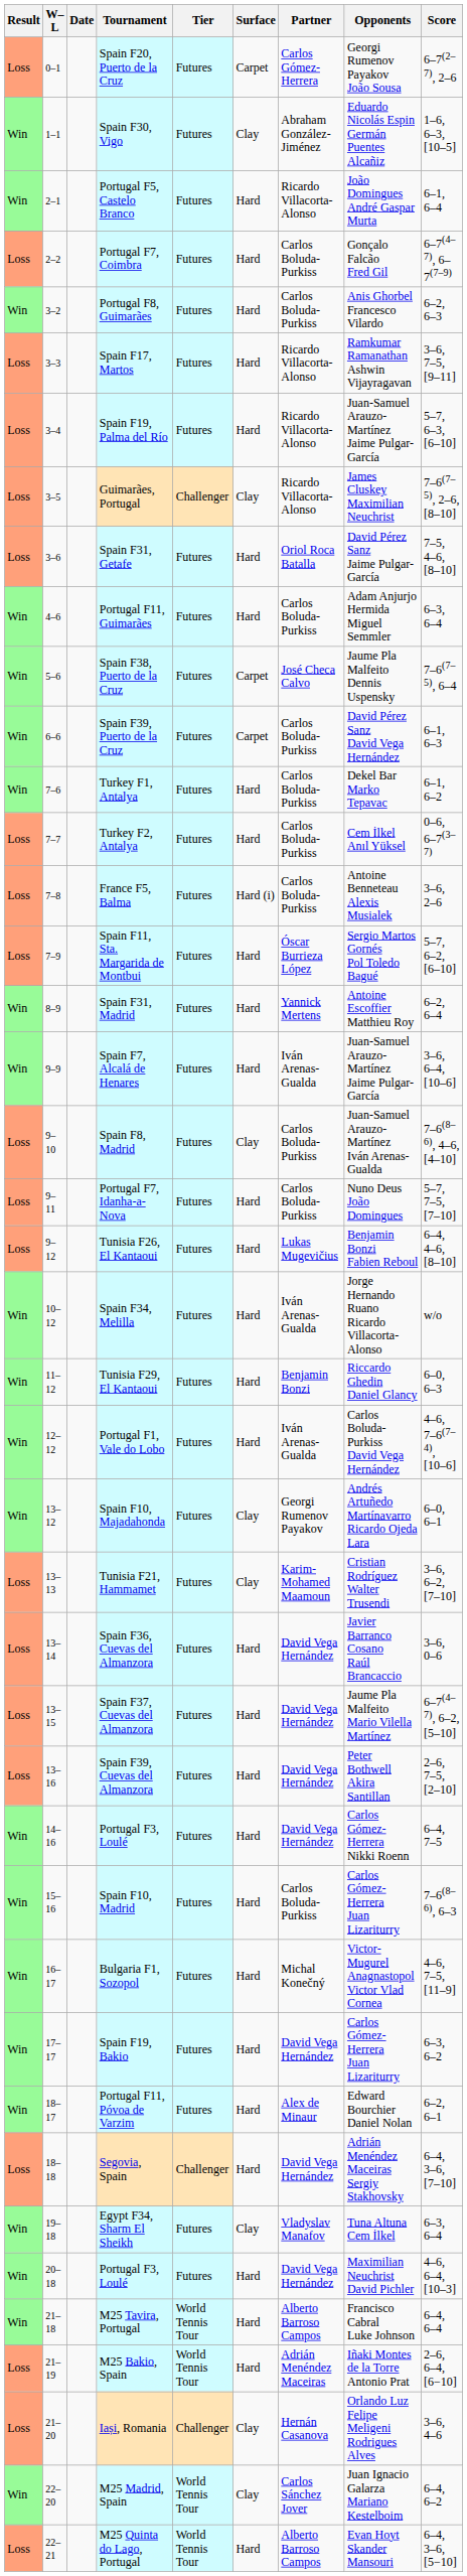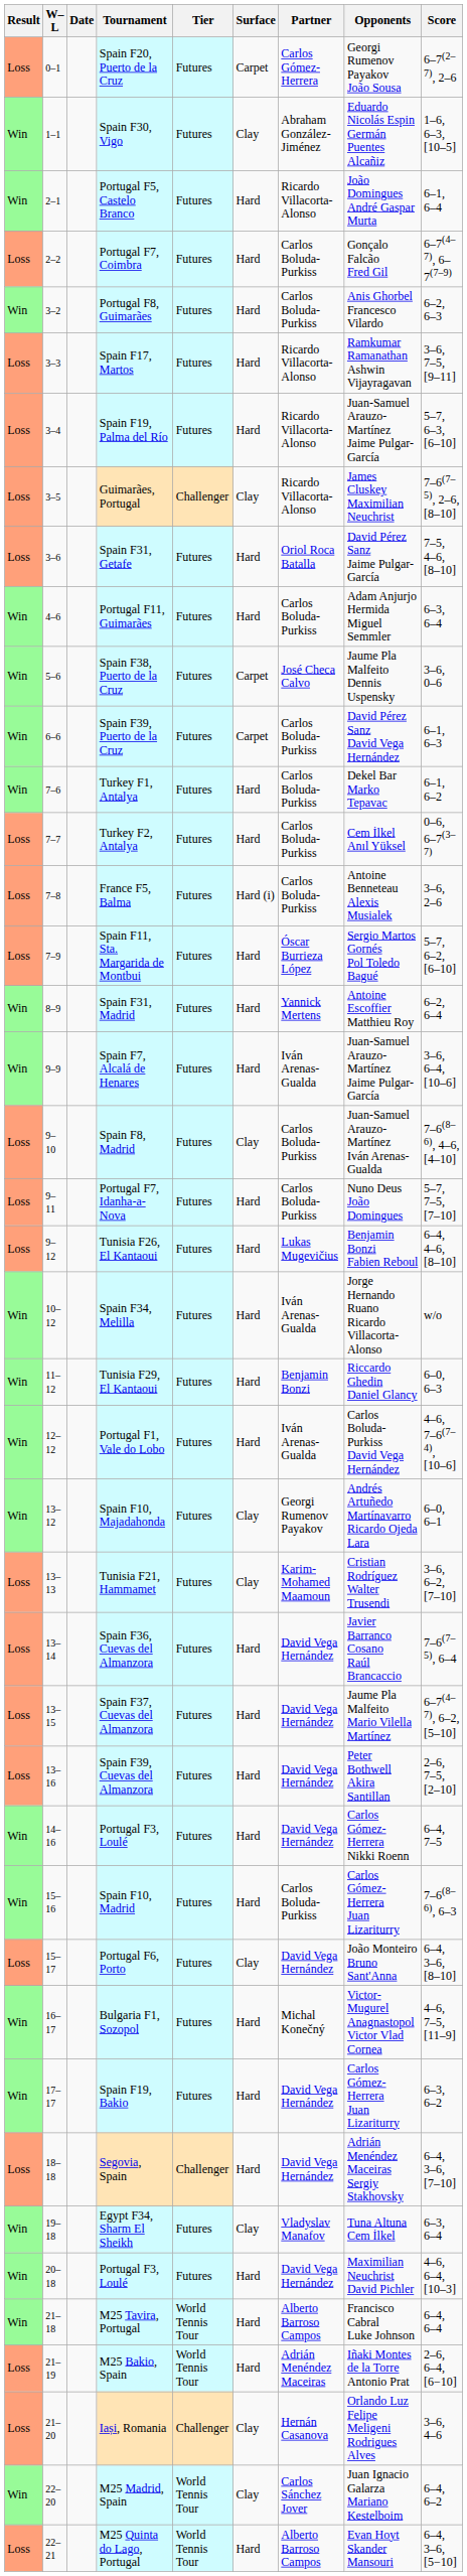 <table class="sortable wikitable">
 <tr>
 <th>Result</th>
 <th class="unsortable">W–L</th>
 <th>Date</th>
 <th>Tournament</th>
 <th>Tier</th>
 <th>Surface</th>
 <th>Partner</th>
 <th>Opponents</th>
 <th class="unsortable">Score</th>
 </tr>
 <tr>
 <td style="background:#ffa07a;">Loss</td>
 <td><small>0–1</small></td>
 <td></td>
 <td style="background:#cffcff;">Spain F20, <a href='#'>Puerto de la Cruz</a></td>
 <td style="background:#cffcff;">Futures</td>
 <td>Carpet</td>
 <td> <a href='#'>Carlos Gómez-Herrera</a></td>
 <td> Georgi Rumenov Payakov<br> <a href='#'>João Sousa</a></td>
 <td>6–7<sup>(2–7)</sup>, 2–6</td>
 </tr>
 <tr>
 <td style="background:#98fb98;">Win</td>
 <td><small>1–1</small></td>
 <td></td>
 <td style="background:#cffcff;">Spain F30, <a href='#'>Vigo</a></td>
 <td style="background:#cffcff;">Futures</td>
 <td>Clay</td>
 <td> Abraham González-Jiménez</td>
 <td> <a href='#'>Eduardo Nicolás Espin</a><br> <a href='#'>Germán Puentes Alcañiz</a></td>
 <td>1–6, 6–3, [10–5]</td>
 </tr>
 <tr>
 <td style="background:#98fb98;">Win</td>
 <td><small>2–1</small></td>
 <td></td>
 <td style="background:#cffcff;">Portugal F5, <a href='#'>Castelo Branco</a></td>
 <td style="background:#cffcff;">Futures</td>
 <td>Hard</td>
 <td> Ricardo Villacorta-Alonso</td>
 <td> <a href='#'>João Domingues</a><br> <a href='#'>André Gaspar Murta</a></td>
 <td>6–1, 6–4</td>
 </tr>
 <tr>
 <td style="background:#ffa07a;">Loss</td>
 <td><small>2–2</small></td>
 <td></td>
 <td style="background:#cffcff;">Portugal F7, <a href='#'>Coimbra</a></td>
 <td style="background:#cffcff;">Futures</td>
 <td>Hard</td>
 <td> Carlos Boluda-Purkiss</td>
 <td> Gonçalo Falcão<br> <a href='#'>Fred Gil</a></td>
 <td>6–7<sup>(4–7)</sup>, 6–7<sup>(7–9)</sup></td>
 </tr>
 <tr>
 <td style="background:#98fb98;">Win</td>
 <td><small>3–2</small></td>
 <td></td>
 <td style="background:#cffcff;">Portugal F8, <a href='#'>Guimarães</a></td>
 <td style="background:#cffcff;">Futures</td>
 <td>Hard</td>
 <td> Carlos Boluda-Purkiss</td>
 <td> <a href='#'>Anis Ghorbel</a><br> Francesco Vilardo</td>
 <td>6–2, 6–3</td>
 </tr>
 <tr>
 <td style="background:#ffa07a;">Loss</td>
 <td><small>3–3</small></td>
 <td></td>
 <td style="background:#cffcff;">Spain F17, <a href='#'>Martos</a></td>
 <td style="background:#cffcff;">Futures</td>
 <td>Hard</td>
 <td> Ricardo Villacorta-Alonso</td>
 <td> <a href='#'>Ramkumar Ramanathan</a><br> Ashwin Vijayragavan</td>
 <td>3–6, 7–5, [9–11]</td>
 </tr>
 <tr>
 <td style="background:#ffa07a;">Loss</td>
 <td><small>3–4</small></td>
 <td></td>
 <td style="background:#cffcff;">Spain F19, <a href='#'>Palma del Río</a></td>
 <td style="background:#cffcff;">Futures</td>
 <td>Hard</td>
 <td> Ricardo Villacorta-Alonso</td>
 <td> Juan-Samuel Arauzo-Martínez<br> Jaime Pulgar-García</td>
 <td>5–7, 6–3, [6–10]</td>
 </tr>
 <tr>
 <td style="background:#ffa07a;">Loss</td>
 <td><small>3–5</small></td>
 <td><a href='#'></a></td>
 <td style="background:moccasin;">Guimarães, Portugal</td>
 <td style="background:moccasin;">Challenger</td>
 <td>Clay</td>
 <td> Ricardo Villacorta-Alonso</td>
 <td> <a href='#'>James Cluskey</a><br> <a href='#'>Maximilian Neuchrist</a></td>
 <td>7–6<sup>(7–5)</sup>, 2–6, [8–10]</td>
 </tr>
 <tr>
 <td style="background:#ffa07a;">Loss</td>
 <td><small>3–6</small></td>
 <td></td>
 <td style="background:#cffcff;">Spain F31, <a href='#'>Getafe</a></td>
 <td style="background:#cffcff;">Futures</td>
 <td>Hard</td>
 <td> <a href='#'>Oriol Roca Batalla</a></td>
 <td> <a href='#'>David Pérez Sanz</a><br> Jaime Pulgar-García</td>
 <td>7–5, 4–6, [8–10]</td>
 </tr>
 <tr>
 <td style="background:#98fb98;">Win</td>
 <td><small>4–6</small></td>
 <td></td>
 <td style="background:#cffcff;">Portugal F11, <a href='#'>Guimarães</a></td>
 <td style="background:#cffcff;">Futures</td>
 <td>Hard</td>
 <td> Carlos Boluda-Purkiss</td>
 <td> Adam Anjurjo Hermida<br> Miguel Semmler</td>
 <td>6–3, 6–4</td>
 </tr>
 <tr>
 <td style="background:#98fb98;">Win</td>
 <td><small>5–6</small></td>
 <td></td>
 <td style="background:#cffcff;">Spain F38, <a href='#'>Puerto de la Cruz</a></td>
 <td style="background:#cffcff;">Futures</td>
 <td>Carpet</td>
 <td> <a href='#'>José Checa Calvo</a></td>
 <td> Jaume Pla Malfeito<br> Dennis Uspensky</td>
-<td>7–6<sup>(7–5)</sup>, 6–4</td>
+<td>3–6, 0–6</td>
 </tr>
 <tr>
 <td style="background:#98fb98;">Win</td>
 <td><small>6–6</small></td>
 <td></td>
 <td style="background:#cffcff;">Spain F39, <a href='#'>Puerto de la Cruz</a></td>
 <td style="background:#cffcff;">Futures</td>
 <td>Carpet</td>
 <td> Carlos Boluda-Purkiss</td>
 <td> <a href='#'>David Pérez Sanz</a><br> <a href='#'>David Vega Hernández</a></td>
 <td>6–1, 6–3</td>
 </tr>
 <tr>
 <td style="background:#98fb98;">Win</td>
 <td><small>7–6</small></td>
 <td></td>
 <td style="background:#cffcff;">Turkey F1, <a href='#'>Antalya</a></td>
 <td style="background:#cffcff;">Futures</td>
 <td>Hard</td>
 <td> Carlos Boluda-Purkiss</td>
 <td> Dekel Bar<br> <a href='#'>Marko Tepavac</a></td>
 <td>6–1, 6–2</td>
 </tr>
 <tr>
 <td style="background:#ffa07a;">Loss</td>
 <td><small>7–7</small></td>
 <td></td>
 <td style="background:#cffcff;">Turkey F2, <a href='#'>Antalya</a></td>
 <td style="background:#cffcff;">Futures</td>
 <td>Hard</td>
 <td> Carlos Boluda-Purkiss</td>
 <td> <a href='#'>Cem İlkel</a><br> <a href='#'>Anıl Yüksel</a></td>
 <td>0–6, 6–7<sup>(3–7)</sup></td>
 </tr>
 <tr>
 <td style="background:#ffa07a;">Loss</td>
 <td><small>7–8</small></td>
 <td></td>
 <td style="background:#cffcff;">France F5, <a href='#'>Balma</a></td>
 <td style="background:#cffcff;">Futures</td>
 <td>Hard (i)</td>
 <td> Carlos Boluda-Purkiss</td>
 <td> Antoine Benneteau<br> <a href='#'>Alexis Musialek</a></td>
 <td>3–6, 2–6</td>
 </tr>
 <tr>
 <td style="background:#ffa07a;">Loss</td>
 <td><small>7–9</small></td>
 <td></td>
 <td style="background:#cffcff;">Spain F11, <a href='#'>Sta. Margarida de Montbui</a></td>
 <td style="background:#cffcff;">Futures</td>
 <td>Hard</td>
 <td> <a href='#'>Óscar Burrieza López</a></td>
 <td> <a href='#'>Sergio Martos Gornés</a><br> <a href='#'>Pol Toledo Bagué</a></td>
 <td>5–7, 6–2, [6–10]</td>
 </tr>
 <tr>
 <td style="background:#98fb98;">Win</td>
 <td><small>8–9</small></td>
 <td></td>
 <td style="background:#cffcff;">Spain F31, <a href='#'>Madrid</a></td>
 <td style="background:#cffcff;">Futures</td>
 <td>Hard</td>
 <td> <a href='#'>Yannick Mertens</a></td>
 <td> <a href='#'>Antoine Escoffier</a><br> Matthieu Roy</td>
 <td>6–2, 6–4</td>
 </tr>
 <tr>
 <td style="background:#98fb98;">Win</td>
 <td><small>9–9</small></td>
 <td></td>
 <td style="background:#cffcff;">Spain F7, <a href='#'>Alcalá de Henares</a></td>
 <td style="background:#cffcff;">Futures</td>
 <td>Hard</td>
 <td> Iván Arenas-Gualda</td>
 <td> Juan-Samuel Arauzo-Martínez<br> Jaime Pulgar-García</td>
 <td>3–6, 6–4, [10–6]</td>
 </tr>
 <tr>
 <td style="background:#ffa07a;">Loss</td>
 <td><small>9–10</small></td>
 <td></td>
 <td style="background:#cffcff;">Spain F8, <a href='#'>Madrid</a></td>
 <td style="background:#cffcff;">Futures</td>
 <td>Clay</td>
 <td> Carlos Boluda-Purkiss</td>
 <td> Juan-Samuel Arauzo-Martínez<br> Iván Arenas-Gualda</td>
 <td>7–6<sup>(8–6)</sup>, 4–6, [4–10]</td>
 </tr>
 <tr>
 <td style="background:#ffa07a;">Loss</td>
 <td><small>9–11</small></td>
 <td></td>
 <td style="background:#cffcff;">Portugal F7, <a href='#'>Idanha-a-Nova</a></td>
 <td style="background:#cffcff;">Futures</td>
 <td>Hard</td>
 <td> Carlos Boluda-Purkiss</td>
 <td> Nuno Deus<br> <a href='#'>João Domingues</a></td>
 <td>5–7, 7–5, [7–10]</td>
 </tr>
 <tr>
 <td style="background:#ffa07a;">Loss</td>
 <td><small>9–12</small></td>
 <td></td>
 <td style="background:#cffcff;">Tunisia F26, <a href='#'>El Kantaoui</a></td>
 <td style="background:#cffcff;">Futures</td>
 <td>Hard</td>
 <td> <a href='#'>Lukas Mugevičius</a></td>
 <td> <a href='#'>Benjamin Bonzi</a><br> <a href='#'>Fabien Reboul</a></td>
 <td>6–4, 4–6, [8–10]</td>
 </tr>
 <tr>
 <td style="background:#98fb98;">Win</td>
 <td><small>10–12</small></td>
 <td></td>
 <td style="background:#cffcff;">Spain F34, <a href='#'>Melilla</a></td>
 <td style="background:#cffcff;">Futures</td>
 <td>Hard</td>
 <td> Iván Arenas-Gualda</td>
 <td> Jorge Hernando Ruano<br> Ricardo Villacorta-Alonso</td>
 <td>w/o</td>
 </tr>
 <tr>
 <td style="background:#98fb98;">Win</td>
 <td><small>11–12</small></td>
 <td></td>
 <td style="background:#cffcff;">Tunisia F29, <a href='#'>El Kantaoui</a></td>
 <td style="background:#cffcff;">Futures</td>
 <td>Hard</td>
 <td> <a href='#'>Benjamin Bonzi</a></td>
 <td> <a href='#'>Riccardo Ghedin</a><br> <a href='#'>Daniel Glancy</a></td>
 <td>6–0, 6–3</td>
 </tr>
 <tr>
 <td style="background:#98fb98;">Win</td>
 <td><small>12–12</small></td>
 <td></td>
 <td style="background:#cffcff;">Portugal F1, <a href='#'>Vale do Lobo</a></td>
 <td style="background:#cffcff;">Futures</td>
 <td>Hard</td>
 <td> Iván Arenas-Gualda</td>
 <td> Carlos Boluda-Purkiss<br> <a href='#'>David Vega Hernández</a></td>
 <td>4–6, 7–6<sup>(7–4)</sup>, [10–6]</td>
 </tr>
 <tr>
 <td style="background:#98fb98;">Win</td>
 <td><small>13–12</small></td>
 <td></td>
 <td style="background:#cffcff;">Spain F10, <a href='#'>Majadahonda</a></td>
 <td style="background:#cffcff;">Futures</td>
 <td>Clay</td>
 <td> Georgi Rumenov Payakov</td>
 <td> <a href='#'>Andrés Artuñedo Martínavarro</a><br> <a href='#'>Ricardo Ojeda Lara</a></td>
 <td>6–0, 6–1</td>
 </tr>
 <tr>
 <td style="background:#ffa07a;">Loss</td>
 <td><small>13–13</small></td>
 <td></td>
 <td style="background:#cffcff;">Tunisia F21, <a href='#'>Hammamet</a></td>
 <td style="background:#cffcff;">Futures</td>
 <td>Clay</td>
 <td> <a href='#'>Karim-Mohamed Maamoun</a></td>
 <td> <a href='#'>Cristian Rodríguez</a><br> <a href='#'>Walter Trusendi</a></td>
 <td>3–6, 6–2, [7–10]</td>
 </tr>
 <tr>
 <td style="background:#ffa07a;">Loss</td>
 <td><small>13–14</small></td>
 <td></td>
 <td style="background:#cffcff;">Spain F36, <a href='#'>Cuevas del Almanzora</a></td>
 <td style="background:#cffcff;">Futures</td>
 <td>Hard</td>
 <td> <a href='#'>David Vega Hernández</a></td>
 <td> <a href='#'>Javier Barranco Cosano</a><br> <a href='#'>Raúl Brancaccio</a></td>
-<td>3–6, 0–6</td>
+<td>7–6<sup>(7–5)</sup>, 6–4</td>
 </tr>
 <tr>
 <td style="background:#ffa07a;">Loss</td>
 <td><small>13–15</small></td>
 <td></td>
 <td style="background:#cffcff;">Spain F37, <a href='#'>Cuevas del Almanzora</a></td>
 <td style="background:#cffcff;">Futures</td>
 <td>Hard</td>
 <td> <a href='#'>David Vega Hernández</a></td>
 <td> Jaume Pla Malfeito<br> <a href='#'>Mario Vilella Martínez</a></td>
 <td>6–7<sup>(4–7)</sup>, 6–2, [5–10]</td>
 </tr>
 <tr>
 <td style="background:#ffa07a;">Loss</td>
 <td><small>13–16</small></td>
 <td></td>
 <td style="background:#cffcff;">Spain F39, <a href='#'>Cuevas del Almanzora</a></td>
 <td style="background:#cffcff;">Futures</td>
 <td>Hard</td>
 <td> <a href='#'>David Vega Hernández</a></td>
 <td> <a href='#'>Peter Bothwell</a><br> <a href='#'>Akira Santillan</a></td>
 <td>2–6, 7–5, [2–10]</td>
 </tr>
 <tr>
 <td style="background:#98fb98;">Win</td>
 <td><small>14–16</small></td>
 <td></td>
 <td style="background:#cffcff;">Portugal F3, <a href='#'>Loulé</a></td>
 <td style="background:#cffcff;">Futures</td>
 <td>Hard</td>
 <td> <a href='#'>David Vega Hernández</a></td>
 <td> <a href='#'>Carlos Gómez-Herrera</a><br> Nikki Roenn</td>
 <td>6–4, 7–5</td>
 </tr>
 <tr>
 <td style="background:#98fb98;">Win</td>
 <td><small>15–16</small></td>
 <td></td>
 <td style="background:#cffcff;">Spain F10, <a href='#'>Madrid</a></td>
 <td style="background:#cffcff;">Futures</td>
 <td>Hard</td>
 <td> Carlos Boluda-Purkiss</td>
 <td> <a href='#'>Carlos Gómez-Herrera</a><br> <a href='#'>Juan Lizariturry</a></td>
 <td>7–6<sup>(8–6)</sup>, 6–3</td>
 </tr>
 <tr>
+<td style="background:#ffa07a;">Loss</td>
+<td><small>15–17</small></td>
+<td></td>
+<td style="background:#cffcff;">Portugal F6, <a href='#'>Porto</a></td>
+<td style="background:#cffcff;">Futures</td>
+<td>Clay</td>
+<td> <a href='#'>David Vega Hernández</a></td>
+<td> João Monteiro<br> <a href='#'>Bruno Sant'Anna</a></td>
+<td>6–4, 3–6, [8–10]</td>
+</tr>
+<tr>
 <td style="background:#98fb98;">Win</td>
 <td><small>16–17</small></td>
 <td></td>
 <td style="background:#cffcff;">Bulgaria F1, <a href='#'>Sozopol</a></td>
 <td style="background:#cffcff;">Futures</td>
 <td>Hard</td>
 <td> Michal Konečný</td>
 <td> <a href='#'>Victor-Mugurel Anagnastopol</a><br> <a href='#'>Victor Vlad Cornea</a></td>
 <td>4–6, 7–5, [11–9]</td>
 </tr>
 <tr>
 <td style="background:#98fb98;">Win</td>
 <td><small>17–17</small></td>
 <td></td>
 <td style="background:#cffcff;">Spain F19, <a href='#'>Bakio</a></td>
 <td style="background:#cffcff;">Futures</td>
 <td>Hard</td>
 <td> <a href='#'>David Vega Hernández</a></td>
 <td> <a href='#'>Carlos Gómez-Herrera</a><br> <a href='#'>Juan Lizariturry</a></td>
 <td>6–3, 6–2</td>
-</tr>
-<tr>
-<td style="background:#98fb98;">Win</td>
-<td><small>18–17</small></td>
-<td></td>
-<td style="background:#cffcff;">Portugal F11, <a href='#'>Póvoa de Varzim</a></td>
-<td style="background:#cffcff;">Futures</td>
-<td>Hard</td>
-<td> <a href='#'>Alex de Minaur</a></td>
-<td> Edward Bourchier<br> Daniel Nolan</td>
-<td>6–2, 6–1</td>
 </tr>
 <tr>
 <td style="background:#ffa07a;">Loss</td>
 <td><small>18–18</small></td>
 <td><a href='#'></a></td>
 <td style="background:moccasin;"><a href='#'>Segovia</a>, Spain</td>
 <td style="background:moccasin;">Challenger</td>
 <td>Hard</td>
 <td> <a href='#'>David Vega Hernández</a></td>
 <td> <a href='#'>Adrián Menéndez Maceiras</a><br> <a href='#'>Sergiy Stakhovsky</a></td>
 <td>6–4, 3–6, [7–10]</td>
 </tr>
 <tr>
 <td style="background:#98fb98;">Win</td>
 <td><small>19–18</small></td>
 <td></td>
 <td style="background:#cffcff;">Egypt F34, <a href='#'>Sharm El Sheikh</a></td>
 <td style="background:#cffcff;">Futures</td>
 <td>Clay</td>
 <td> <a href='#'>Vladyslav Manafov</a></td>
 <td> <a href='#'>Tuna Altuna</a><br> <a href='#'>Cem İlkel</a></td>
 <td>6–3, 6–4</td>
 </tr>
 <tr>
 <td style="background:#98fb98;">Win</td>
 <td><small>20–18</small></td>
 <td></td>
 <td style="background:#cffcff;">Portugal F3, <a href='#'>Loulé</a></td>
 <td style="background:#cffcff;">Futures</td>
 <td>Hard</td>
 <td> <a href='#'>David Vega Hernández</a></td>
 <td> <a href='#'>Maximilian Neuchrist</a><br> <a href='#'>David Pichler</a></td>
 <td>4–6, 6–4, [10–3]</td>
 </tr>
 <tr>
 <td style="background:#98fb98;">Win</td>
 <td><small>21–18</small></td>
 <td></td>
 <td style="background:#cffcff;">M25 <a href='#'>Tavira</a>, Portugal</td>
 <td style="background:#cffcff;">World Tennis Tour</td>
 <td>Hard</td>
 <td> <a href='#'>Alberto Barroso Campos</a></td>
 <td> Francisco Cabral<br> Luke Johnson</td>
 <td>6–4, 6–4</td>
 </tr>
 <tr>
 <td style="background:#ffa07a;">Loss</td>
 <td><small>21–19</small></td>
 <td></td>
 <td style="background:#cffcff;">M25 <a href='#'>Bakio</a>, Spain</td>
 <td style="background:#cffcff;">World Tennis Tour</td>
 <td>Hard</td>
 <td> <a href='#'>Adrián Menéndez Maceiras</a></td>
 <td> <a href='#'>Iñaki Montes de la Torre</a><br> Antonio Prat</td>
 <td>2–6, 6–4, [6−10]</td>
 </tr>
 <tr>
 <td style="background:#ffa07a;">Loss</td>
 <td><small>21–20</small></td>
 <td></td>
 <td style="background:moccasin;"><a href='#'>Iași</a>, Romania</td>
 <td style="background:moccasin;">Challenger</td>
 <td>Clay</td>
 <td> <a href='#'>Hernán Casanova</a></td>
 <td> <a href='#'>Orlando Luz</a><br> <a href='#'>Felipe Meligeni Rodrigues Alves</a></td>
 <td>3–6, 4–6</td>
 </tr>
 <tr>
 <td style="background:#98fb98;">Win</td>
 <td><small>22–20</small></td>
 <td></td>
 <td style="background:#cffcff;">M25 <a href='#'>Madrid</a>, Spain</td>
 <td style="background:#cffcff;">World Tennis Tour</td>
 <td>Clay</td>
 <td> <a href='#'>Carlos Sánchez Jover</a></td>
 <td> Juan Ignacio Galarza<br> <a href='#'>Mariano Kestelboim</a></td>
 <td>6–4, 6–2</td>
 </tr>
 <tr>
 <td style="background:#ffa07a;">Loss</td>
 <td><small>22–21</small></td>
 <td></td>
 <td style="background:#cffcff;">M25 <a href='#'>Quinta do Lago</a>, Portugal</td>
 <td style="background:#cffcff;">World Tennis Tour</td>
 <td>Hard</td>
 <td> <a href='#'>Alberto Barroso Campos</a></td>
 <td> <a href='#'>Evan Hoyt</a><br> <a href='#'>Skander Mansouri</a></td>
 <td>6–4, 3–6, [5−10]</td>
 </tr>
 </table>
